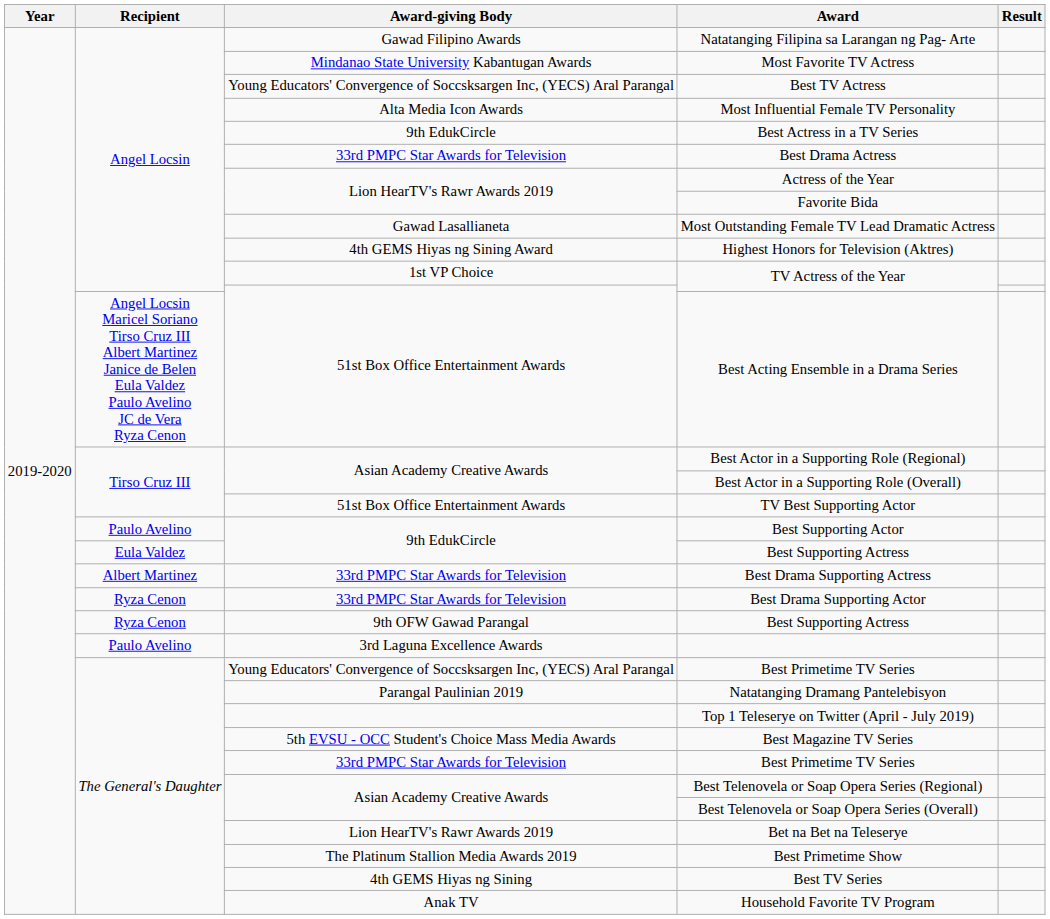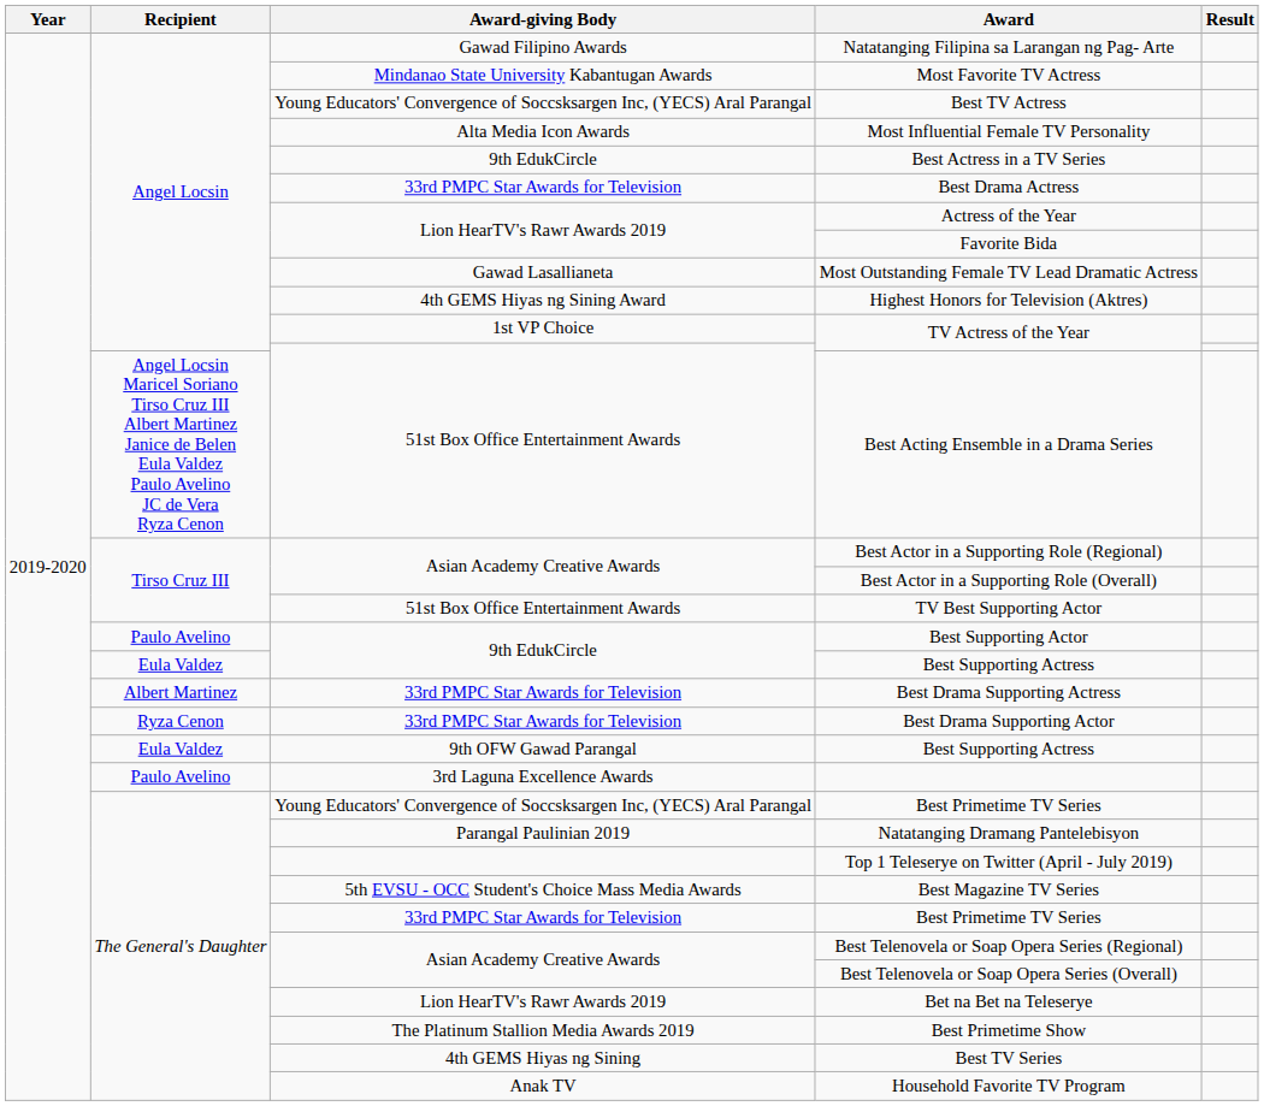 <table class="wikitable" | style="text-align:center;">
 <tr>
 <th>Year</th>
 <th>Recipient</th>
 <th>Award-giving Body</th>
 <th>Award</th>
 <th>Result</th>
 </tr>
 <tr>
 <td rowspan="33">2019-2020</td>
 <td rowspan="12"><a href='#'>Angel Locsin</a></td>
 <td>Gawad Filipino Awards</td>
 <td>Natatanging Filipina sa Larangan ng Pag- Arte</td>
 <td></td>
 </tr>
 <tr>
 <td><a href='#'>Mindanao State University</a> Kabantugan Awards</td>
 <td>Most Favorite TV Actress</td>
 <td></td>
 </tr>
 <tr>
 <td>Young Educators' Convergence of Soccsksargen Inc, (YECS) Aral Parangal</td>
 <td>Best TV Actress</td>
 <td></td>
 </tr>
 <tr>
 <td>Alta Media Icon Awards</td>
 <td>Most Influential Female TV Personality</td>
 <td></td>
 </tr>
 <tr>
 <td>9th EdukCircle</td>
 <td>Best Actress in a TV Series</td>
 <td></td>
 </tr>
 <tr>
 <td><a href='#'>33rd PMPC Star Awards for Television</a></td>
 <td>Best Drama Actress</td>
 <td></td>
 </tr>
 <tr>
 <td rowspan="2">Lion HearTV's Rawr Awards 2019</td>
 <td>Actress of the Year</td>
 <td></td>
 </tr>
 <tr>
 <td>Favorite Bida</td>
 <td></td>
 </tr>
 <tr>
 <td>Gawad Lasallianeta</td>
 <td>Most Outstanding Female TV Lead Dramatic Actress</td>
 <td></td>
 </tr>
 <tr>
 <td>4th GEMS Hiyas ng Sining Award</td>
 <td>Highest Honors for Television (Aktres)</td>
 <td></td>
 </tr>
 <tr>
 <td>1st VP Choice</td>
 <td rowspan="2">TV Actress of the Year</td>
 <td></td>
 </tr>
 <tr>
 <td rowspan="2">51st Box Office Entertainment Awards</td>
 <td></td>
 </tr>
 <tr>
 <td><a href='#'>Angel Locsin</a><br><a href='#'>Maricel Soriano</a><br><a href='#'>Tirso Cruz III</a><br><a href='#'>Albert Martinez</a><br><a href='#'>Janice de Belen</a><br><a href='#'>Eula Valdez</a><br><a href='#'>Paulo Avelino</a><br><a href='#'>JC de Vera</a><br><a href='#'>Ryza Cenon</a></td>
 <td>Best Acting Ensemble in a Drama Series</td>
 <td></td>
 </tr>
 <tr>
 <td rowspan="3"><a href='#'>Tirso Cruz III</a></td>
 <td rowspan="2">Asian Academy Creative Awards</td>
 <td>Best Actor in a Supporting Role (Regional)</td>
 <td></td>
 </tr>
 <tr>
 <td>Best Actor in a Supporting Role (Overall)</td>
 <td></td>
 </tr>
 <tr>
 <td>51st Box Office Entertainment Awards</td>
 <td>TV Best Supporting Actor</td>
 <td></td>
 </tr>
 <tr>
 <td><a href='#'>Paulo Avelino</a></td>
 <td rowspan="2">9th EdukCircle</td>
 <td>Best Supporting Actor</td>
 <td></td>
 </tr>
 <tr>
 <td><a href='#'>Eula Valdez</a></td>
 <td>Best Supporting Actress</td>
 <td></td>
 </tr>
 <tr>
 <td><a href='#'>Albert Martinez</a></td>
 <td><a href='#'>33rd PMPC Star Awards for Television</a></td>
 <td>Best Drama Supporting Actress</td>
 <td></td>
 </tr>
 <tr>
 <td><a href='#'>Ryza Cenon</a></td>
 <td><a href='#'>33rd PMPC Star Awards for Television</a></td>
 <td>Best Drama Supporting Actor</td>
 <td></td>
 </tr>
 <tr>
-<td><a href='#'>Ryza Cenon</a></td>
+<td><a href='#'>Eula Valdez</a></td>
 <td>9th OFW Gawad Parangal</td>
 <td>Best Supporting Actress</td>
 <td></td>
 </tr>
 <tr>
 <td><a href='#'>Paulo Avelino</a></td>
 <td>3rd Laguna Excellence Awards</td>
 <td></td>
 <td></td>
 </tr>
 <tr>
 <td rowspan="11"><em>The General's Daughter</em></td>
 <td>Young Educators' Convergence of Soccsksargen Inc, (YECS) Aral Parangal</td>
 <td>Best Primetime TV Series</td>
 <td></td>
 </tr>
 <tr>
 <td>Parangal Paulinian 2019</td>
 <td>Natatanging Dramang Pantelebisyon</td>
 <td></td>
 </tr>
 <tr>
 <td></td>
 <td>Top 1 Teleserye on Twitter (April - July 2019)</td>
 <td></td>
 </tr>
 <tr>
 <td>5th <a href='#'>EVSU - OCC</a> Student's Choice Mass Media Awards</td>
 <td>Best Magazine TV Series</td>
 <td></td>
 </tr>
 <tr>
 <td><a href='#'>33rd PMPC Star Awards for Television</a></td>
 <td>Best Primetime TV Series</td>
 <td></td>
 </tr>
 <tr>
 <td rowspan="2">Asian Academy Creative Awards</td>
 <td>Best Telenovela or Soap Opera Series (Regional)</td>
 <td></td>
 </tr>
 <tr>
 <td>Best Telenovela or Soap Opera Series (Overall)</td>
 <td></td>
 </tr>
 <tr>
 <td>Lion HearTV's Rawr Awards 2019</td>
 <td>Bet na Bet na Teleserye</td>
 <td></td>
 </tr>
 <tr>
 <td>The Platinum Stallion Media Awards 2019</td>
 <td>Best Primetime Show</td>
 <td></td>
 </tr>
 <tr>
 <td>4th GEMS Hiyas ng Sining</td>
 <td>Best TV Series</td>
 <td></td>
 </tr>
 <tr>
 <td>Anak TV</td>
 <td>Household Favorite TV Program</td>
 <td></td>
 </tr>
 </table>
